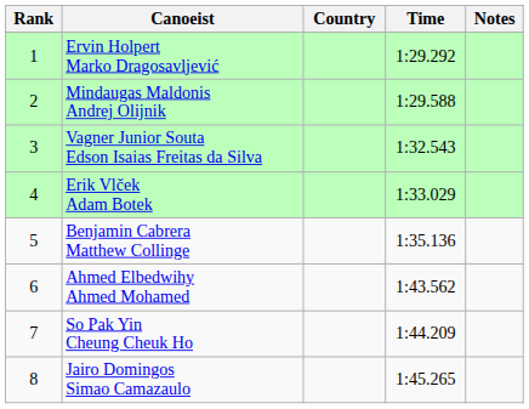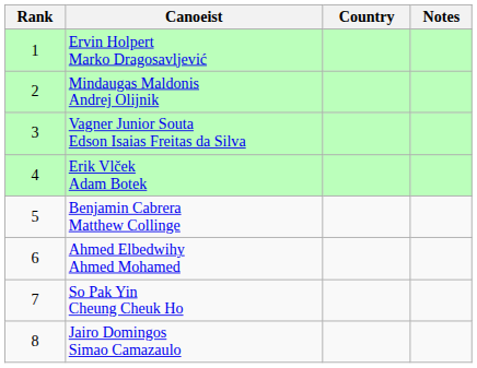 <table class="wikitable" style="text-align:center;width: 55%">
 <tr>
 <th>Rank</th>
 <th>Canoeist</th>
 <th>Country</th>
-<th>Time</th>
 <th>Notes</th>
 </tr>
 <tr bgcolor=bbffbb>
 <td>1</td>
 <td align="left"><a href='#'>Ervin Holpert</a><br><a href='#'>Marko Dragosavljević</a></td>
 <td align="left"></td>
-<td>1:29.292</td>
 <td></td>
 </tr>
 <tr bgcolor=bbffbb>
 <td>2</td>
 <td align="left"><a href='#'>Mindaugas Maldonis</a><br><a href='#'>Andrej Olijnik</a></td>
 <td align="left"></td>
-<td>1:29.588</td>
 <td></td>
 </tr>
 <tr bgcolor=bbffbb>
 <td>3</td>
 <td align="left"><a href='#'>Vagner Junior Souta</a><br><a href='#'>Edson Isaias Freitas da Silva</a></td>
 <td align="left"></td>
-<td>1:32.543</td>
 <td></td>
 </tr>
 <tr bgcolor=bbffbb>
 <td>4</td>
 <td align="left"><a href='#'>Erik Vlček</a><br><a href='#'>Adam Botek</a></td>
 <td align="left"></td>
-<td>1:33.029</td>
 <td></td>
 </tr>
 <tr>
 <td>5</td>
 <td align="left"><a href='#'>Benjamin Cabrera</a><br><a href='#'>Matthew Collinge</a></td>
 <td align="left"></td>
-<td>1:35.136</td>
 <td></td>
 </tr>
 <tr>
 <td>6</td>
 <td align="left"><a href='#'>Ahmed Elbedwihy</a><br><a href='#'>Ahmed Mohamed</a></td>
 <td align="left"></td>
-<td>1:43.562</td>
 <td></td>
 </tr>
 <tr>
 <td>7</td>
 <td align="left"><a href='#'>So Pak Yin</a><br><a href='#'>Cheung Cheuk Ho</a></td>
 <td align="left"></td>
-<td>1:44.209</td>
 <td></td>
 </tr>
 <tr>
 <td>8</td>
 <td align="left"><a href='#'>Jairo Domingos</a><br><a href='#'>Simao Camazaulo</a></td>
 <td align="left"></td>
-<td>1:45.265</td>
 <td></td>
 </tr>
 </table>
